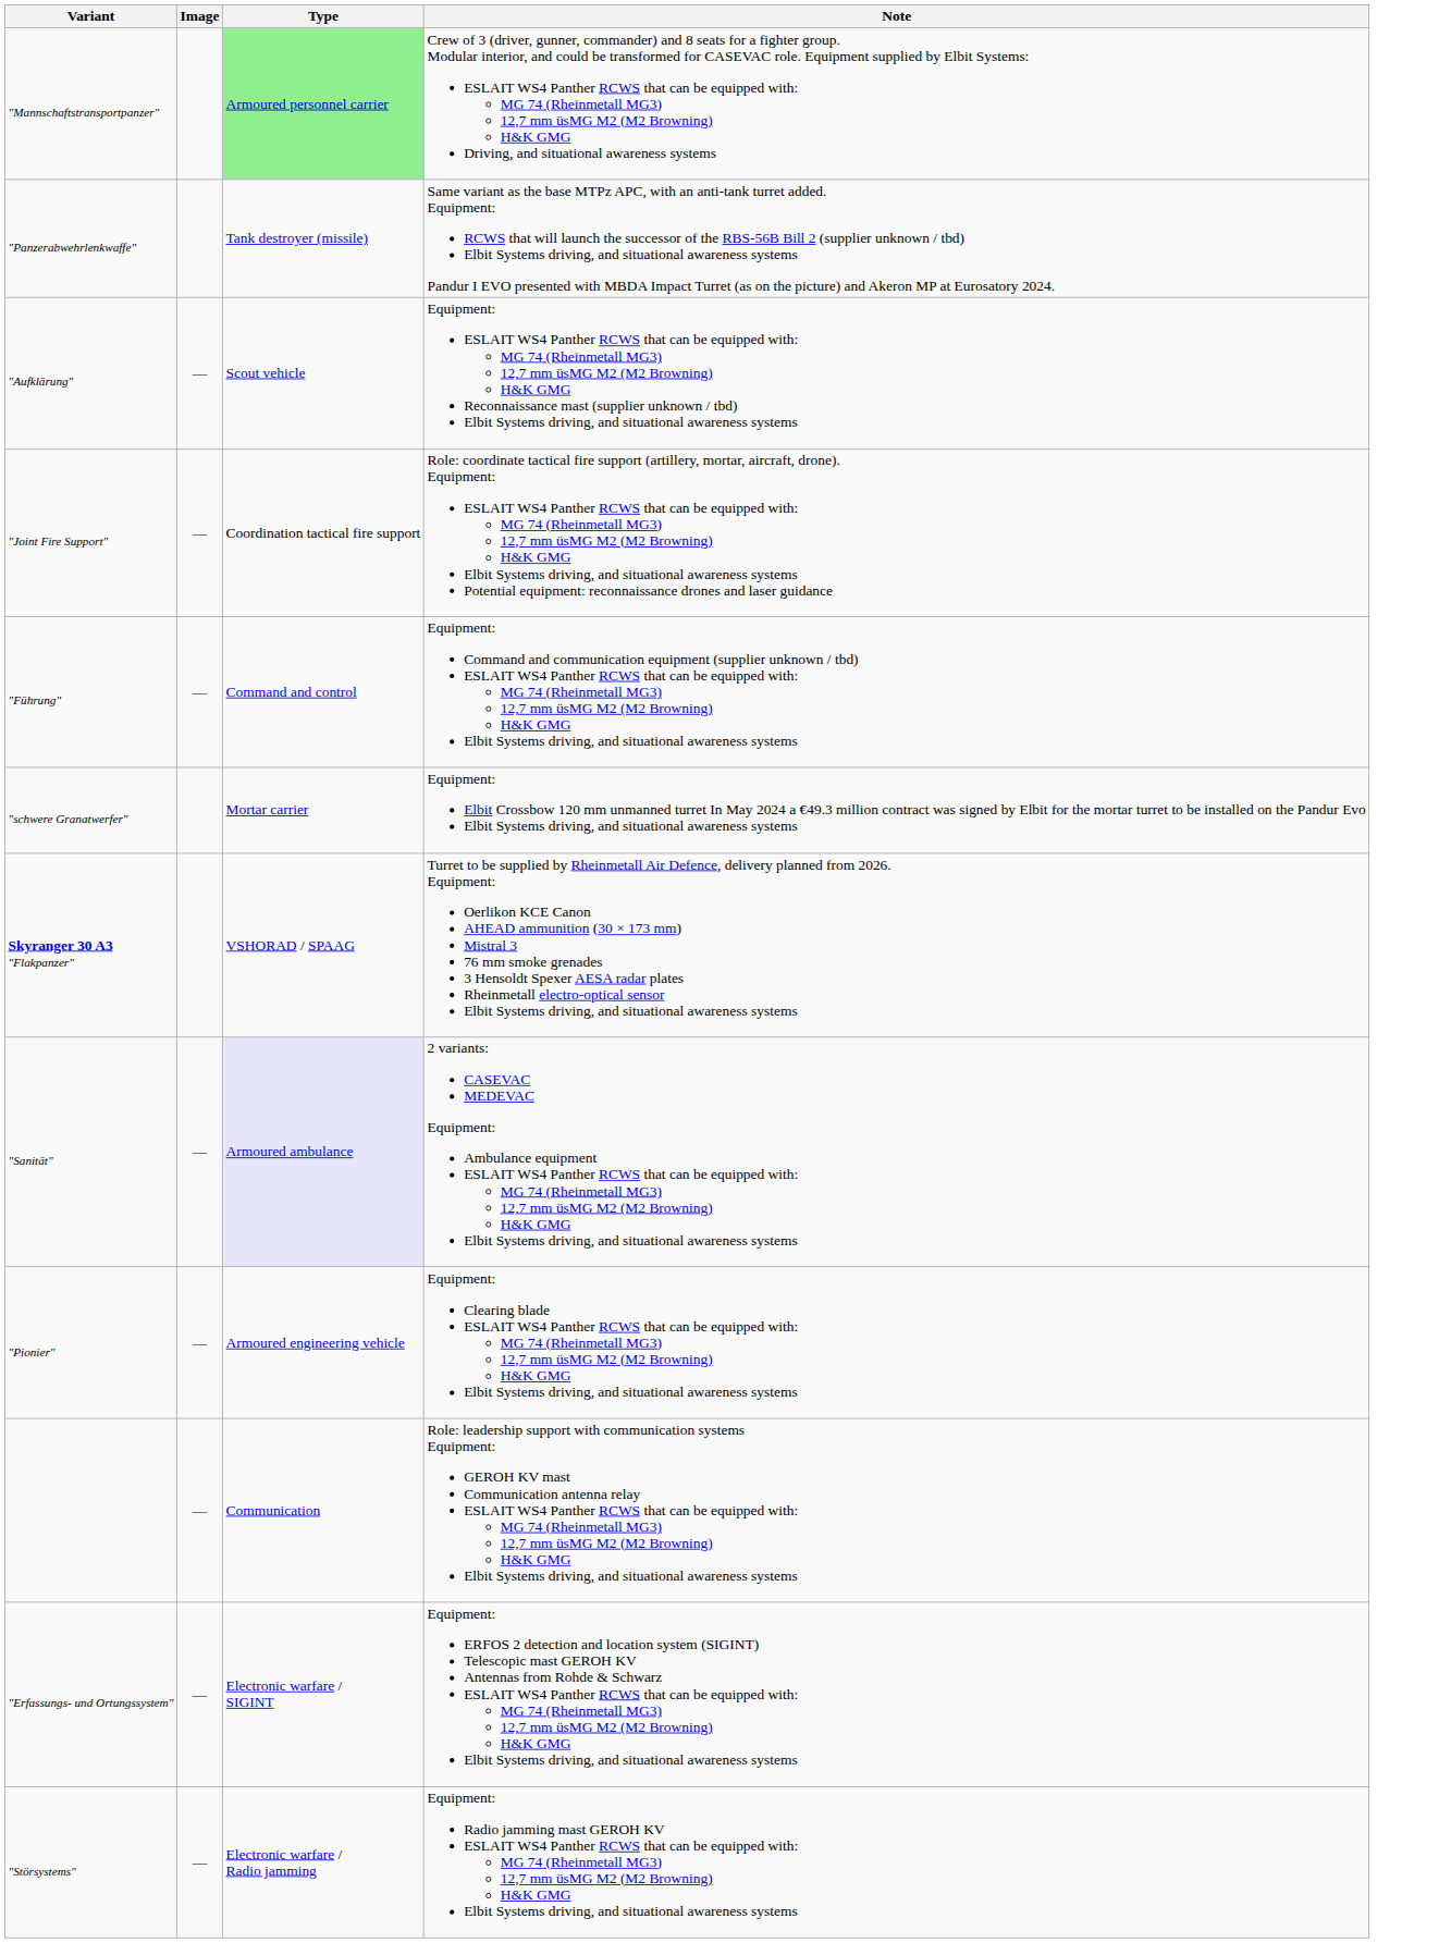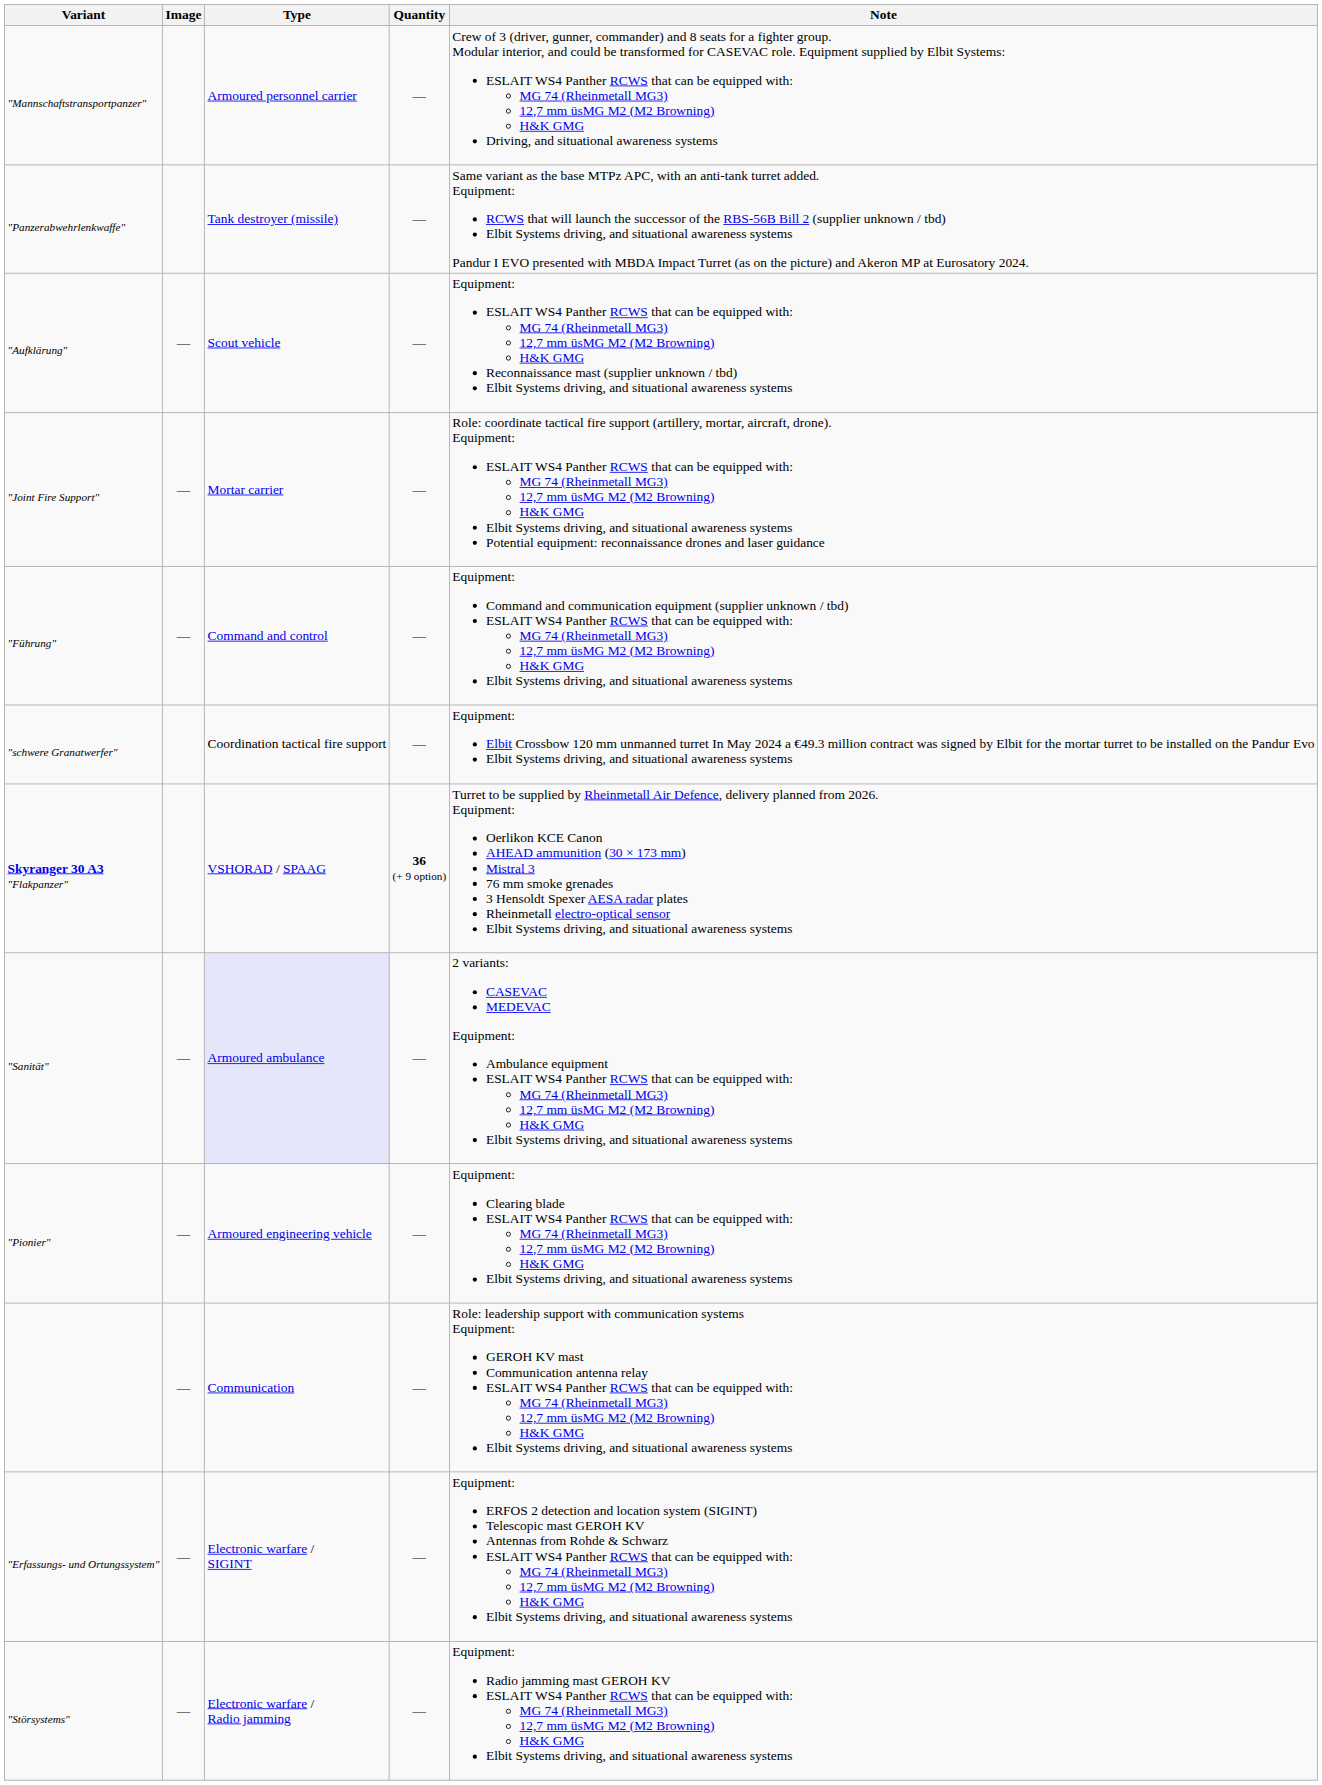 <table class="wikitable">
 <tr>
 <th>Variant</th>
 <th>Image</th>
 <th>Type</th>
+<th>Quantity</th>
 <th>Note</th>
 </tr>
 <tr>
 <td><strong></strong><br><em><small>"Mannschaftstransportpanzer"</small></em></td>
 <td></td>
-<td style="background: lightgreen;"><a href='#'>Armoured personnel carrier</a></td>
+<td><a href='#'>Armoured personnel carrier</a></td>
+<td style="text-align: center; ">—</td>
 <td>Crew of 3 (driver, gunner, commander) and 8 seats for a fighter group.<br>Modular interior, and could be transformed for CASEVAC role. Equipment supplied by Elbit Systems:<ul><li>ESLAIT WS4 Panther <a href='#'>RCWS</a> that can be equipped with:<ul><li><a href='#'>MG 74 (Rheinmetall MG3)</a></li><li><a href='#'>12,7 mm üsMG M2 (M2 Browning)</a></li><li><a href='#'>H&K GMG</a></li></ul></li><li>Driving, and situational awareness systems</li></ul></td>
 </tr>
 <tr>
 <td><strong></strong><br><em><small>"Panzerabwehrlenkwaffe"</small></em></td>
 <td></td>
 <td><a href='#'>Tank destroyer (missile)</a></td>
+<td style="text-align: center; ">—</td>
 <td>Same variant as the base MTPz APC, with an anti-tank turret added.<br>Equipment:<ul><li><a href='#'>RCWS</a> that will launch the successor of the <a href='#'>RBS-56B Bill 2</a>  (supplier unknown / tbd)</li><li>Elbit Systems driving, and situational awareness systems</li></ul>Pandur I EVO presented with MBDA Impact Turret (as on the picture) and Akeron MP at Eurosatory 2024.</td>
 </tr>
 <tr>
 <td><strong></strong><br><em><small>"Aufklärung"</small></em></td>
 <td style="text-align: center; ">—</td>
 <td><a href='#'>Scout vehicle</a></td>
+<td style="text-align: center; ">—</td>
 <td>Equipment:<br><ul><li>ESLAIT WS4 Panther <a href='#'>RCWS</a> that can be equipped with:<ul><li><a href='#'>MG 74 (Rheinmetall MG3)</a></li><li><a href='#'>12,7 mm üsMG M2 (M2 Browning)</a></li><li><a href='#'>H&K GMG</a></li></ul></li><li>Reconnaissance mast (supplier unknown / tbd)</li><li>Elbit Systems driving, and situational awareness systems</li></ul></td>
 </tr>
 <tr>
 <td><strong></strong><br><em><small>"Joint Fire Support"</small></em></td>
 <td style="text-align: center; ">—</td>
-<td>Coordination tactical fire support</td>
+<td><a href='#'>Mortar carrier</a></td>
+<td style="text-align: center; ">—</td>
 <td>Role: coordinate tactical fire support (artillery, mortar, aircraft, drone).<br>Equipment:<ul><li>ESLAIT WS4 Panther <a href='#'>RCWS</a> that can be equipped with:<ul><li><a href='#'>MG 74 (Rheinmetall MG3)</a></li><li><a href='#'>12,7 mm üsMG M2 (M2 Browning)</a></li><li><a href='#'>H&K GMG</a></li></ul></li><li>Elbit Systems driving, and situational awareness systems</li><li>Potential equipment: reconnaissance drones and laser guidance</li></ul></td>
 </tr>
 <tr>
 <td><strong></strong><br><em><small>"Führung"</small></em></td>
 <td style="text-align: center; ">—</td>
 <td><a href='#'>Command and control</a></td>
+<td style="text-align: center; ">—</td>
 <td>Equipment:<br><ul><li>Command and communication equipment (supplier unknown / tbd)</li><li>ESLAIT WS4 Panther <a href='#'>RCWS</a> that can be equipped with:<ul><li><a href='#'>MG 74 (Rheinmetall MG3)</a></li><li><a href='#'>12,7 mm üsMG M2 (M2 Browning)</a></li><li><a href='#'>H&K GMG</a></li></ul></li><li>Elbit Systems driving, and situational awareness systems</li></ul></td>
 </tr>
 <tr>
 <td><strong></strong><br><em><small>"schwere Granatwerfer"</small></em></td>
 <td></td>
-<td><a href='#'>Mortar carrier</a></td>
+<td>Coordination tactical fire support</td>
+<td style="text-align: center; ">—</td>
 <td>Equipment:<br><ul><li><a href='#'>Elbit</a> Crossbow 120 mm unmanned turret In May 2024 a €49.3 million contract was signed by Elbit for the mortar turret to be installed on the Pandur Evo</li><li>Elbit Systems driving, and situational awareness systems</li></ul></td>
 </tr>
 <tr>
 <td><strong></strong><br><a href='#'><strong>Skyranger 30 A3</strong></a><br><em><small>"Flakpanzer"</small></em></td>
 <td style="text-align: center; "></td>
 <td><a href='#'>VSHORAD</a> / <a href='#'>SPAAG</a></td>
+<td style="text-align: center; "><strong>36</strong><br><small>(+ 9 option)</small><br></td>
 <td>Turret to be supplied by <a href='#'>Rheinmetall Air Defence</a>, delivery planned from 2026.<br>Equipment:<ul><li>Oerlikon KCE Canon</li><li><a href='#'>AHEAD ammunition</a> (<a href='#'>30 × 173 mm</a>)</li><li><a href='#'>Mistral 3</a></li><li>76 mm smoke grenades</li><li>3 Hensoldt Spexer <a href='#'>AESA radar</a> plates</li><li>Rheinmetall <a href='#'>electro-optical sensor</a></li><li>Elbit Systems driving, and situational awareness systems</li></ul></td>
 </tr>
 <tr>
 <td><strong></strong><br><em><small>"Sanität"</small></em></td>
 <td style="text-align: center; ">—</td>
 <td style="background: lavender;"><a href='#'>Armoured ambulance</a></td>
+<td style="text-align: center; ">—</td>
 <td>2 variants:<br><ul><li><a href='#'>CASEVAC</a></li><li><a href='#'>MEDEVAC</a></li></ul>Equipment:<ul><li>Ambulance equipment</li><li>ESLAIT WS4 Panther <a href='#'>RCWS</a> that can be equipped with:<ul><li><a href='#'>MG 74 (Rheinmetall MG3)</a></li><li><a href='#'>12,7 mm üsMG M2 (M2 Browning)</a></li><li><a href='#'>H&K GMG</a></li></ul></li><li>Elbit Systems driving, and situational awareness systems</li></ul></td>
 </tr>
 <tr>
 <td><strong></strong><br><em><small>"Pionier"</small></em></td>
 <td style="text-align: center; ">—</td>
 <td><a href='#'>Armoured engineering vehicle</a></td>
+<td style="text-align: center; ">—</td>
 <td>Equipment:<br><ul><li>Clearing blade</li><li>ESLAIT WS4 Panther <a href='#'>RCWS</a> that can be equipped with:<ul><li><a href='#'>MG 74 (Rheinmetall MG3)</a></li><li><a href='#'>12,7 mm üsMG M2 (M2 Browning)</a></li><li><a href='#'>H&K GMG</a></li></ul></li><li>Elbit Systems driving, and situational awareness systems</li></ul></td>
 </tr>
 <tr>
 <td><strong></strong></td>
 <td style="text-align: center; ">—</td>
 <td><a href='#'>Communication</a></td>
+<td style="text-align: center; ">—</td>
 <td>Role: leadership support with communication systems<br>Equipment:<ul><li>GEROH KV mast</li><li>Communication antenna relay</li><li>ESLAIT WS4 Panther <a href='#'>RCWS</a> that can be equipped with:<ul><li><a href='#'>MG 74 (Rheinmetall MG3)</a></li><li><a href='#'>12,7 mm üsMG M2 (M2 Browning)</a></li><li><a href='#'>H&K GMG</a></li></ul></li><li>Elbit Systems driving, and situational awareness systems</li></ul></td>
 </tr>
 <tr>
 <td><strong></strong><br><em><small>"Erfassungs- und Ortungssystem"</small></em></td>
 <td style="text-align: center; ">—</td>
 <td><a href='#'>Electronic warfare</a> /<br><a href='#'>SIGINT</a></td>
+<td style="text-align: center; ">—</td>
 <td>Equipment:<br><ul><li>ERFOS 2 detection and location system (SIGINT)</li><li>Telescopic mast GEROH KV</li><li>Antennas from Rohde & Schwarz</li><li>ESLAIT WS4 Panther <a href='#'>RCWS</a> that can be equipped with:<ul><li><a href='#'>MG 74 (Rheinmetall MG3)</a></li><li><a href='#'>12,7 mm üsMG M2 (M2 Browning)</a></li><li><a href='#'>H&K GMG</a></li></ul></li><li>Elbit Systems driving, and situational awareness systems</li></ul></td>
 </tr>
 <tr>
 <td><strong></strong><br><em><small>"Störsystems"</small></em></td>
 <td style="text-align: center; ">—</td>
 <td><a href='#'>Electronic warfare</a> /<br><a href='#'>Radio jamming</a></td>
+<td style="text-align: center; ">—</td>
 <td>Equipment:<br><ul><li>Radio jamming mast GEROH KV</li><li>ESLAIT WS4 Panther <a href='#'>RCWS</a> that can be equipped with:<ul><li><a href='#'>MG 74 (Rheinmetall MG3)</a></li><li><a href='#'>12,7 mm üsMG M2 (M2 Browning)</a></li><li><a href='#'>H&K GMG</a></li></ul></li><li>Elbit Systems driving, and situational awareness systems</li></ul></td>
 </tr>
 </table>
